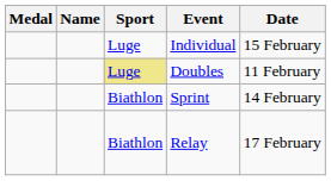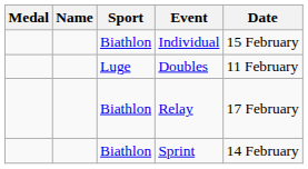 <table class="wikitable sortable" style="font-size:90%">
 <tr>
 <th>Medal</th>
 <th>Name</th>
 <th>Sport</th>
 <th>Event</th>
 <th>Date</th>
 </tr>
 <tr>
 <td></td>
 <td></td>
-<td><a href='#'>Luge</a></td>
+<td><a href='#'>Biathlon</a></td>
 <td><a href='#'>Individual</a></td>
 <td>15 February</td>
 </tr>
 <tr>
 <td></td>
 <td> <br> </td>
-<td style="background: khaki;"><a href='#'>Luge</a></td>
+<td><a href='#'>Luge</a></td>
 <td><a href='#'>Doubles</a></td>
 <td>11 February</td>
+</tr>
+<tr>
+<td></td>
+<td> <br>  <br>  <br> </td>
+<td><a href='#'>Biathlon</a></td>
+<td><a href='#'>Relay</a></td>
+<td>17 February</td>
 </tr>
 <tr>
 <td></td>
 <td></td>
 <td><a href='#'>Biathlon</a></td>
 <td><a href='#'>Sprint</a></td>
 <td>14 February</td>
 </tr>
-<tr>
-<td></td>
-<td> <br>  <br>  <br> </td>
-<td><a href='#'>Biathlon</a></td>
-<td><a href='#'>Relay</a></td>
-<td>17 February</td>
-</tr>
 </table>
